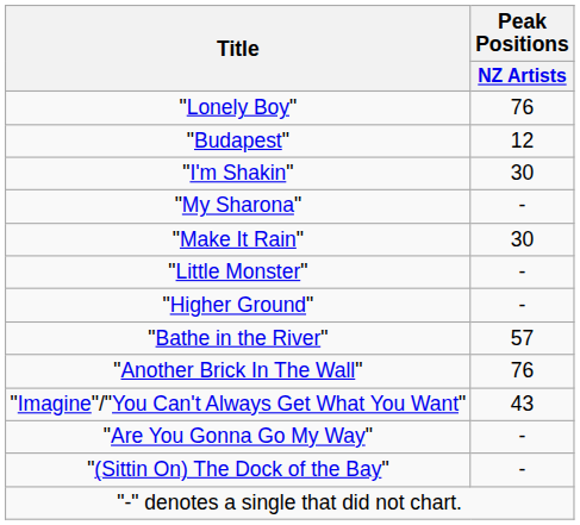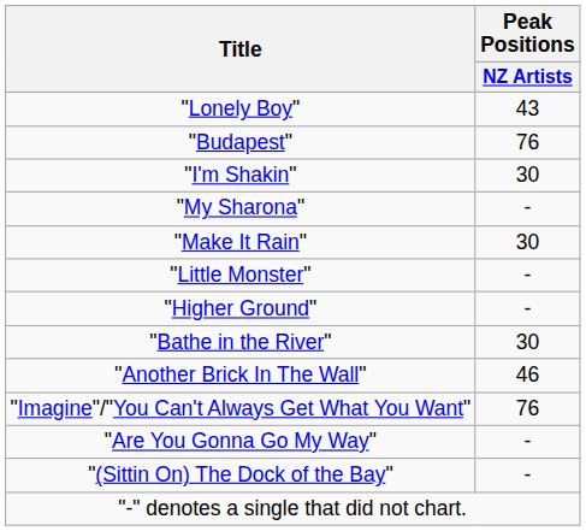 <table class="wikitable plainrowheaders" style="text-align:center;">
 <tr>
 <th scope="col" rowspan="2">Title</th>
 <th scope="col">Peak Positions</th>
 </tr>
 <tr>
 <th scope="col" style="width:3em;font-size:90%;"><a href='#'>NZ Artists</a><br></th>
 </tr>
 <tr>
 <td>"<a href='#'>Lonely Boy</a>"</td>
-<td>76</td>
+<td>43</td>
 </tr>
 <tr>
 <td>"<a href='#'>Budapest</a>"</td>
-<td>12</td>
+<td>76</td>
 </tr>
 <tr>
 <td>"<a href='#'>I'm Shakin</a>"</td>
 <td>30</td>
 </tr>
 <tr>
 <td>"<a href='#'>My Sharona</a>"</td>
 <td>-</td>
 </tr>
 <tr>
 <td>"<a href='#'>Make It Rain</a>"</td>
 <td>30</td>
 </tr>
 <tr>
 <td>"<a href='#'>Little Monster</a>"</td>
 <td>-</td>
 </tr>
 <tr>
 <td>"<a href='#'>Higher Ground</a>"</td>
 <td>-</td>
 </tr>
 <tr>
 <td>"<a href='#'>Bathe in the River</a>"</td>
-<td>57</td>
+<td>30</td>
 </tr>
 <tr>
 <td>"<a href='#'>Another Brick In The Wall</a>"</td>
-<td>76</td>
+<td>46</td>
 </tr>
 <tr>
 <td>"<a href='#'>Imagine</a>"/"<a href='#'>You Can't Always Get What You Want</a>"</td>
-<td>43</td>
+<td>76</td>
 </tr>
 <tr>
 <td>"<a href='#'>Are You Gonna Go My Way</a>"</td>
 <td>-</td>
 </tr>
 <tr>
 <td>"<a href='#'>(Sittin On) The Dock of the Bay</a>"</td>
 <td>-</td>
 </tr>
 <tr>
 <td colspan="6"  style="text-align:center;">"-" denotes a single that did not chart.</td>
 </tr>
 </table>
